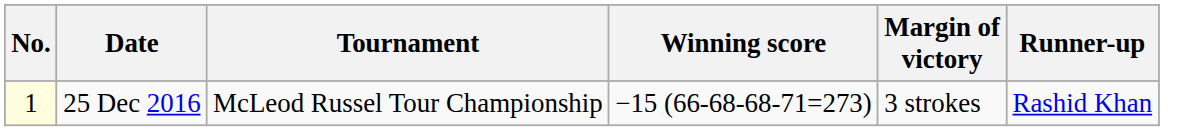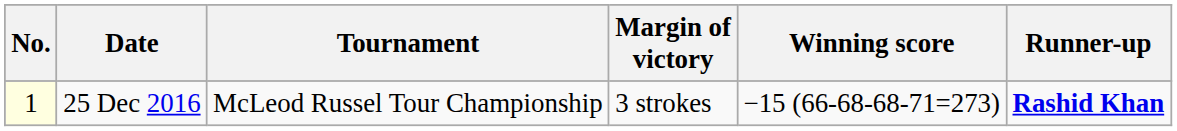 <table class="wikitable" style="font-size:95%;">
 <tr>
 <th>No.</th>
 <th>Date</th>
 <th>Tournament</th>
+<th>Margin of<br>victory</th>
 <th>Winning score</th>
-<th>Margin of<br>victory</th>
 <th>Runner-up</th>
 </tr>
 <tr>
 <td align=center style="background: lightyellow;">1</td>
 <td align=right>25 Dec <a href='#'>2016</a></td>
 <td>McLeod Russel Tour Championship</td>
+<td>3 strokes</td>
 <td>−15 (66-68-68-71=273)</td>
-<td>3 strokes</td>
-<td> <a href='#'>Rashid Khan</a></td>
+<td><strong> <a href='#'>Rashid Khan</a></strong></td>
 </tr>
 </table>
